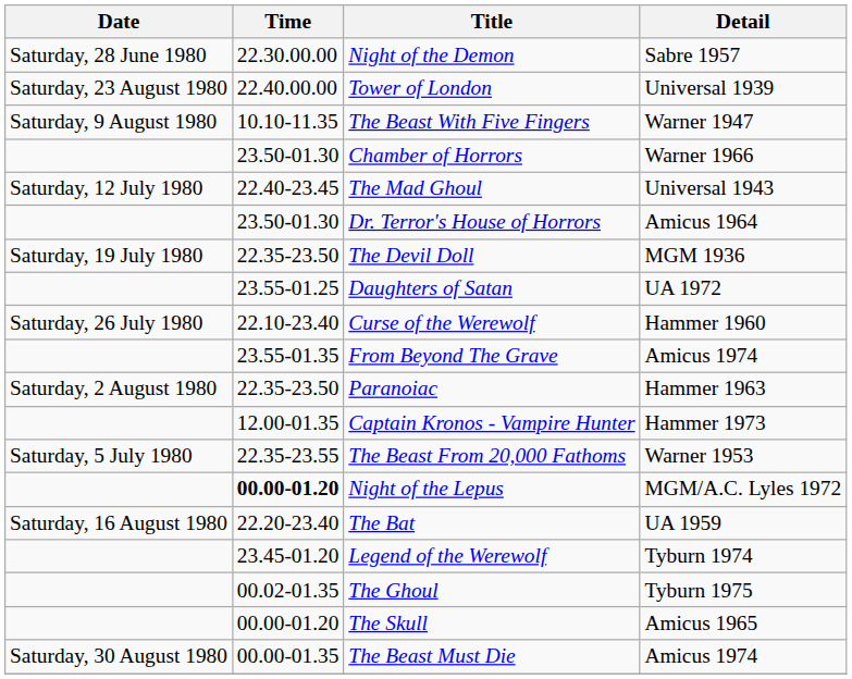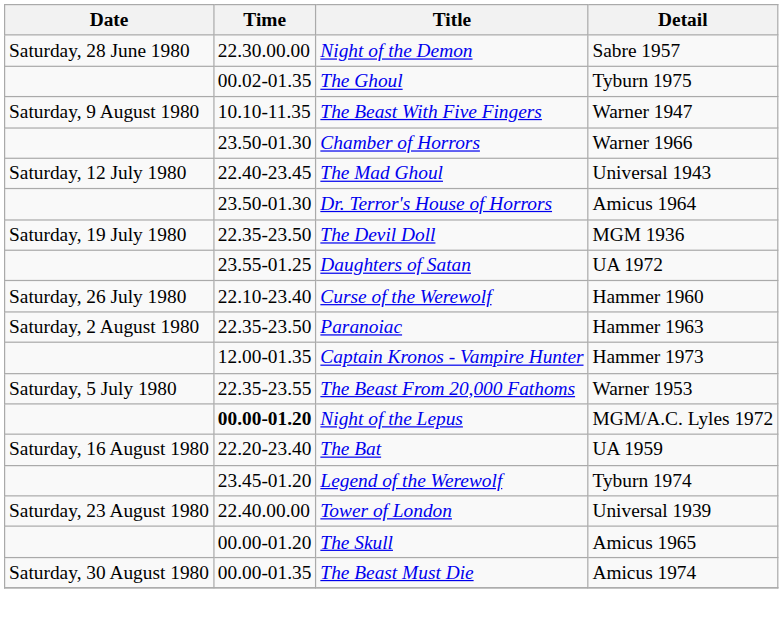 <table class="wikitable">
 <tr>
 <th>Date</th>
 <th>Time</th>
 <th>Title</th>
 <th>Detail</th>
 </tr>
 <tr>
 <td>Saturday, 28 June 1980</td>
 <td>22.30.00.00</td>
 <td><em><a href='#'>Night of the Demon</a></em></td>
 <td>Sabre 1957</td>
 </tr>
 <tr>
-<td>Saturday, 23 August 1980</td>
-<td>22.40.00.00</td>
-<td><em><a href='#'>Tower of London</a></em></td>
-<td>Universal 1939</td>
+<td></td>
+<td>00.02-01.35</td>
+<td><em><a href='#'>The Ghoul</a></em></td>
+<td>Tyburn 1975</td>
 </tr>
 <tr>
 <td>Saturday, 9 August 1980</td>
 <td>10.10-11.35</td>
 <td><em><a href='#'>The Beast With Five Fingers</a></em></td>
 <td>Warner 1947</td>
 </tr>
 <tr>
 <td></td>
 <td>23.50-01.30</td>
 <td><em><a href='#'>Chamber of Horrors</a></em></td>
 <td>Warner 1966</td>
 </tr>
 <tr>
 <td>Saturday, 12 July 1980</td>
 <td>22.40-23.45</td>
 <td><em><a href='#'>The Mad Ghoul</a></em></td>
 <td>Universal 1943</td>
 </tr>
 <tr>
 <td></td>
 <td>23.50-01.30</td>
 <td><em><a href='#'>Dr. Terror's House of Horrors</a></em></td>
 <td>Amicus 1964</td>
 </tr>
 <tr>
 <td>Saturday, 19 July 1980</td>
 <td>22.35-23.50</td>
 <td><em><a href='#'>The Devil Doll</a></em></td>
 <td>MGM 1936</td>
 </tr>
 <tr>
 <td></td>
 <td>23.55-01.25</td>
 <td><em><a href='#'>Daughters of Satan</a></em></td>
 <td>UA 1972</td>
 </tr>
 <tr>
 <td>Saturday, 26 July 1980</td>
 <td>22.10-23.40</td>
 <td><em><a href='#'>Curse of the Werewolf</a></em></td>
 <td>Hammer 1960</td>
 </tr>
 <tr>
-<td></td>
-<td>23.55-01.35</td>
-<td><em><a href='#'>From Beyond The Grave</a></em></td>
-<td>Amicus 1974</td>
-</tr>
-<tr>
 <td>Saturday, 2 August 1980</td>
 <td>22.35-23.50</td>
 <td><em><a href='#'>Paranoiac</a></em></td>
 <td>Hammer 1963</td>
 </tr>
 <tr>
 <td></td>
 <td>12.00-01.35</td>
 <td><em><a href='#'>Captain Kronos - Vampire Hunter</a></em></td>
 <td>Hammer 1973</td>
 </tr>
 <tr>
 <td>Saturday, 5 July 1980</td>
 <td>22.35-23.55</td>
 <td><em><a href='#'>The Beast From 20,000 Fathoms</a></em></td>
 <td>Warner 1953</td>
 </tr>
 <tr>
 <td></td>
 <td><strong>00.00-01.20</strong></td>
 <td><em><a href='#'>Night of the Lepus</a></em></td>
 <td>MGM/A.C. Lyles 1972</td>
 </tr>
 <tr>
 <td>Saturday, 16 August 1980</td>
 <td>22.20-23.40</td>
 <td><em><a href='#'>The Bat</a></em></td>
 <td>UA 1959</td>
 </tr>
 <tr>
 <td></td>
 <td>23.45-01.20</td>
 <td><em><a href='#'>Legend of the Werewolf</a></em></td>
 <td>Tyburn 1974</td>
 </tr>
 <tr>
-<td></td>
-<td>00.02-01.35</td>
-<td><em><a href='#'>The Ghoul</a></em></td>
-<td>Tyburn 1975</td>
+<td>Saturday, 23 August 1980</td>
+<td>22.40.00.00</td>
+<td><em><a href='#'>Tower of London</a></em></td>
+<td>Universal 1939</td>
 </tr>
 <tr>
 <td></td>
 <td>00.00-01.20</td>
 <td><em><a href='#'>The Skull</a></em></td>
 <td>Amicus 1965</td>
 </tr>
 <tr>
 <td>Saturday, 30 August 1980</td>
 <td>00.00-01.35</td>
 <td><em><a href='#'>The Beast Must Die</a></em></td>
 <td>Amicus 1974</td>
 </tr>
 <tr>
 </tr>
 </table>
